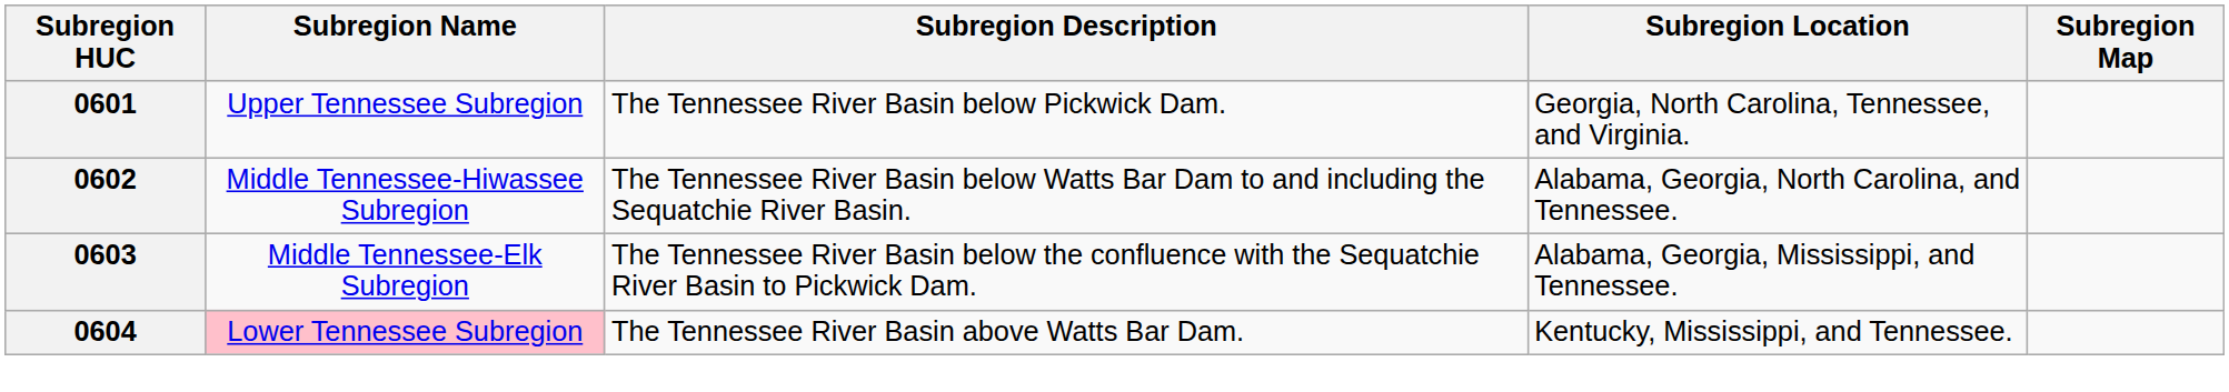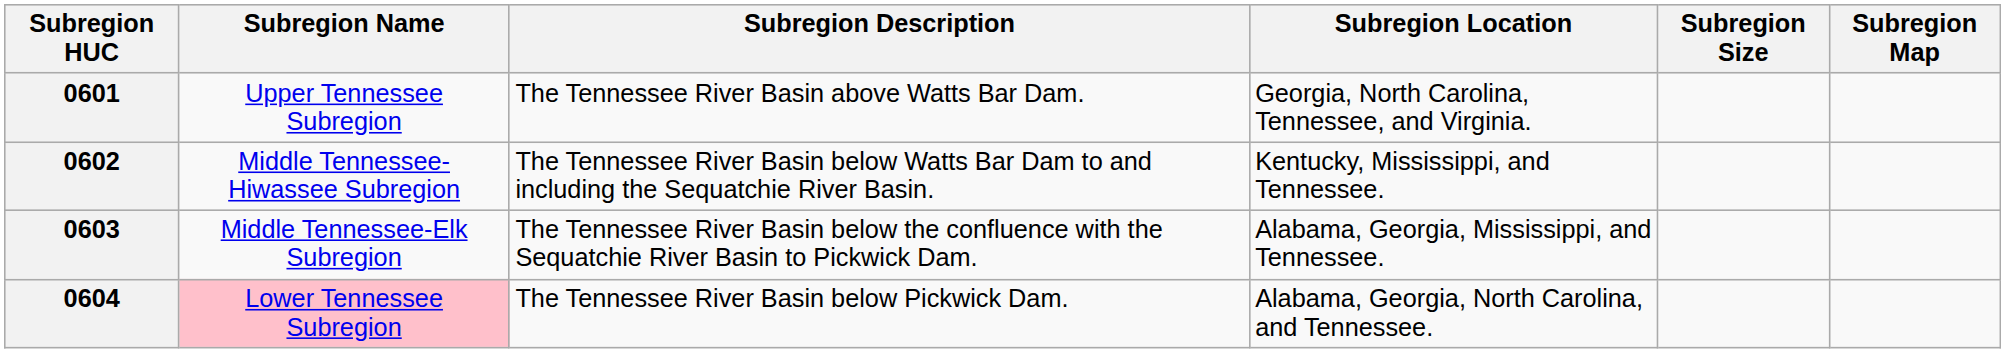 <table class="wikitable" border="1" style="margin: 1em auto 1em auto;">
 <tr valign="top">
 <th scope="col">Subregion HUC</th>
 <th scope="col">Subregion Name</th>
 <th scope="col">Subregion Description</th>
 <th scope="col">Subregion Location</th>
+<th scope="col">Subregion Size</th>
 <th scope="col">Subregion Map</th>
 </tr>
 <tr valign="top">
 <th scope="row">0601</th>
 <td align="center"><a href='#'>Upper Tennessee Subregion</a></td>
-<td align="left">The Tennessee River Basin below Pickwick Dam.</td>
+<td align="left">The Tennessee River Basin above Watts Bar Dam.</td>
 <td>Georgia, North Carolina, Tennessee, and Virginia.</td>
+<td align="center"></td>
 <td align="right"></td>
 </tr>
 <tr valign="top">
 <th scope="row">0602</th>
 <td align="center"><a href='#'>Middle Tennessee-Hiwassee Subregion</a></td>
 <td align="left">The Tennessee River Basin below Watts Bar Dam to and including the Sequatchie River Basin.</td>
-<td>Alabama, Georgia, North Carolina, and Tennessee.</td>
+<td>Kentucky, Mississippi, and Tennessee.</td>
+<td align="center"></td>
 <td align="right"></td>
 </tr>
 <tr valign="top">
 <th scope="row">0603</th>
 <td align="center"><a href='#'>Middle Tennessee-Elk Subregion</a></td>
 <td align="left">The Tennessee River Basin below the confluence with the Sequatchie River Basin to Pickwick Dam.</td>
 <td>Alabama, Georgia, Mississippi, and Tennessee.</td>
+<td align="center"></td>
 <td align="right"></td>
 </tr>
 <tr valign="top">
 <th scope="row">0604</th>
 <td align="center" style="background: pink;"><a href='#'>Lower Tennessee Subregion</a></td>
-<td align="left">The Tennessee River Basin above Watts Bar Dam.</td>
-<td>Kentucky, Mississippi, and Tennessee.</td>
+<td align="left">The Tennessee River Basin below Pickwick Dam.</td>
+<td>Alabama, Georgia, North Carolina, and Tennessee.</td>
+<td align="center"></td>
 <td align="right"></td>
 </tr>
 </table>
